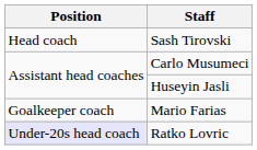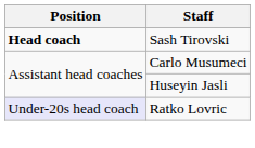 <table class="wikitable">
 <tr>
 <th>Position</th>
 <th>Staff</th>
 </tr>
 <tr>
-<td>Head coach</td>
+<td><strong>Head coach</strong></td>
 <td> Sash Tirovski</td>
 </tr>
 <tr>
 <td rowspan="2">Assistant head coaches</td>
 <td> Carlo Musumeci</td>
 </tr>
 <tr>
 <td> Huseyin Jasli</td>
 </tr>
 <tr>
-<td>Goalkeeper coach</td>
-<td> Mario Farias</td>
-</tr>
-<tr>
 <td style="background: lavender;">Under-20s head coach</td>
 <td> Ratko Lovric</td>
 </tr>
 </table>
